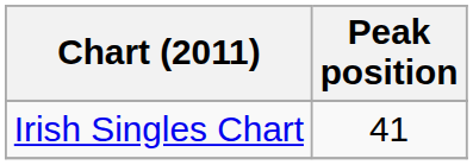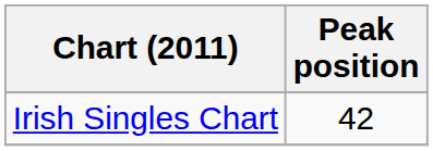 <table class="wikitable sortable">
 <tr>
 <th>Chart (2011)</th>
 <th>Peak<br>position</th>
 </tr>
 <tr>
 </tr>
 <tr>
 </tr>
 <tr>
 <td><a href='#'>Irish Singles Chart</a></td>
-<td align="center">41</td>
+<td align="center">42</td>
 </tr>
 <tr>
 </tr>
 </table>
